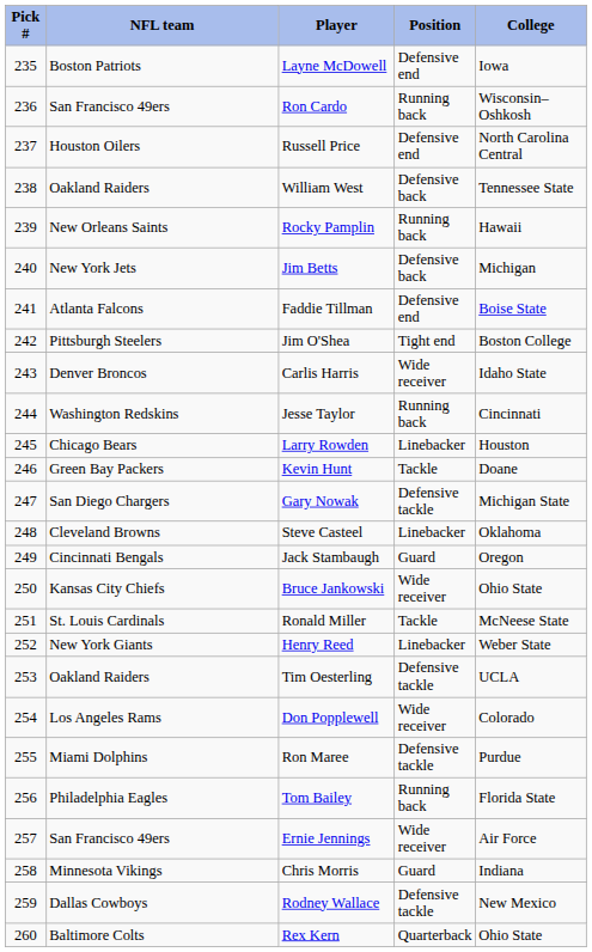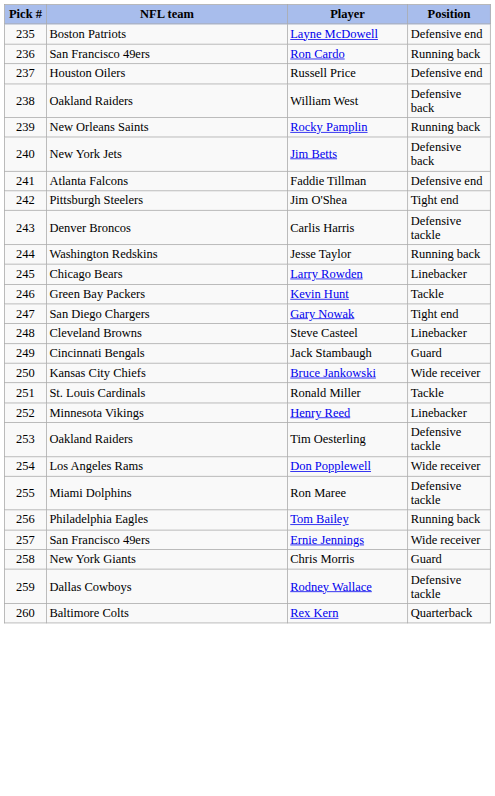 <table class="wikitable sortable sortable" style="width: 100%">
 <tr>
 <th style="background:#A8BDEC;" width=7%>Pick #</th>
 <th width=40% style="background:#A8BDEC;">NFL team</th>
 <th width=20% style="background:#A8BDEC;">Player</th>
 <th width=13% style="background:#A8BDEC;">Position</th>
-<th style="background:#A8BDEC;">College</th>
 </tr>
 <tr>
 <td align=center>235</td>
 <td>Boston Patriots</td>
 <td><a href='#'>Layne McDowell</a></td>
 <td>Defensive end</td>
-<td>Iowa</td>
 </tr>
 <tr>
 <td align=center>236</td>
 <td>San Francisco 49ers</td>
 <td><a href='#'>Ron Cardo</a></td>
 <td>Running back</td>
-<td>Wisconsin–Oshkosh</td>
 </tr>
 <tr>
 <td align=center>237</td>
 <td>Houston Oilers</td>
 <td>Russell Price</td>
 <td>Defensive end</td>
-<td>North Carolina Central</td>
 </tr>
 <tr>
 <td align=center>238</td>
 <td>Oakland Raiders</td>
 <td>William West</td>
 <td>Defensive back</td>
-<td>Tennessee State</td>
 </tr>
 <tr>
 <td align=center>239</td>
 <td>New Orleans Saints</td>
 <td><a href='#'>Rocky Pamplin</a></td>
 <td>Running back</td>
-<td>Hawaii</td>
 </tr>
 <tr>
 <td align=center>240</td>
 <td>New York Jets</td>
 <td><a href='#'>Jim Betts</a></td>
 <td>Defensive back</td>
-<td>Michigan</td>
 </tr>
 <tr>
 <td align=center>241</td>
 <td>Atlanta Falcons</td>
 <td>Faddie Tillman</td>
 <td>Defensive end</td>
-<td><a href='#'>Boise State</a></td>
 </tr>
 <tr>
 <td align=center>242</td>
 <td>Pittsburgh Steelers</td>
 <td>Jim O'Shea</td>
 <td>Tight end</td>
-<td>Boston College</td>
 </tr>
 <tr>
 <td align=center>243</td>
 <td>Denver Broncos</td>
 <td>Carlis Harris</td>
-<td>Wide receiver</td>
-<td>Idaho State</td>
+<td>Defensive tackle</td>
 </tr>
 <tr>
 <td align=center>244</td>
 <td>Washington Redskins</td>
 <td>Jesse Taylor</td>
 <td>Running back</td>
-<td>Cincinnati</td>
 </tr>
 <tr>
 <td align=center>245</td>
 <td>Chicago Bears</td>
 <td><a href='#'>Larry Rowden</a></td>
 <td>Linebacker</td>
-<td>Houston</td>
 </tr>
 <tr>
 <td align=center>246</td>
 <td>Green Bay Packers</td>
 <td><a href='#'>Kevin Hunt</a></td>
 <td>Tackle</td>
-<td>Doane</td>
 </tr>
 <tr>
 <td align=center>247</td>
 <td>San Diego Chargers</td>
 <td><a href='#'>Gary Nowak</a></td>
-<td>Defensive tackle</td>
-<td>Michigan State</td>
+<td>Tight end</td>
 </tr>
 <tr>
 <td align=center>248</td>
 <td>Cleveland Browns</td>
 <td>Steve Casteel</td>
 <td>Linebacker</td>
-<td>Oklahoma</td>
 </tr>
 <tr>
 <td align=center>249</td>
 <td>Cincinnati Bengals</td>
 <td>Jack Stambaugh</td>
 <td>Guard</td>
-<td>Oregon</td>
 </tr>
 <tr>
 <td align=center>250</td>
 <td>Kansas City Chiefs</td>
 <td><a href='#'>Bruce Jankowski</a></td>
 <td>Wide receiver</td>
-<td>Ohio State</td>
 </tr>
 <tr>
 <td align=center>251</td>
 <td>St. Louis Cardinals</td>
 <td>Ronald Miller</td>
 <td>Tackle</td>
-<td>McNeese State</td>
 </tr>
 <tr>
 <td align=center>252</td>
-<td>New York Giants</td>
+<td>Minnesota Vikings</td>
 <td><a href='#'>Henry Reed</a></td>
 <td>Linebacker</td>
-<td>Weber State</td>
 </tr>
 <tr>
 <td align=center>253</td>
 <td>Oakland Raiders</td>
 <td>Tim Oesterling</td>
 <td>Defensive tackle</td>
-<td>UCLA</td>
 </tr>
 <tr>
 <td align=center>254</td>
 <td>Los Angeles Rams</td>
 <td><a href='#'>Don Popplewell</a></td>
 <td>Wide receiver</td>
-<td>Colorado</td>
 </tr>
 <tr>
 <td align=center>255</td>
 <td>Miami Dolphins</td>
 <td>Ron Maree</td>
 <td>Defensive tackle</td>
-<td>Purdue</td>
 </tr>
 <tr>
 <td align=center>256</td>
 <td>Philadelphia Eagles</td>
 <td><a href='#'>Tom Bailey</a></td>
 <td>Running back</td>
-<td>Florida State</td>
 </tr>
 <tr>
 <td align=center>257</td>
 <td>San Francisco 49ers</td>
 <td><a href='#'>Ernie Jennings</a></td>
 <td>Wide receiver</td>
-<td>Air Force</td>
 </tr>
 <tr>
 <td align=center>258</td>
-<td>Minnesota Vikings</td>
+<td>New York Giants</td>
 <td>Chris Morris</td>
 <td>Guard</td>
-<td>Indiana</td>
 </tr>
 <tr>
 <td align=center>259</td>
 <td>Dallas Cowboys</td>
 <td><a href='#'>Rodney Wallace</a></td>
 <td>Defensive tackle</td>
-<td>New Mexico</td>
 </tr>
 <tr>
 <td align=center>260</td>
 <td>Baltimore Colts</td>
 <td><a href='#'>Rex Kern</a></td>
 <td>Quarterback</td>
-<td>Ohio State</td>
 </tr>
 </table>
